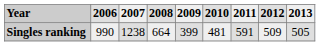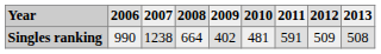 <table border="1" cellpadding="2" cellspacing="0" style="background:#f7f8ff; float:left; font-size:90%; border:gray solid 1px; border-collapse:collapse;">
 <tr style="background:#ccc;">
 <td><strong>Year</strong></td>
 <td style="text-align:center; background:#dfdfdf;"><strong>2006</strong></td>
 <td style="text-align:center; background:#efefef;"><strong>2007</strong></td>
 <td style="text-align:center; background:#dfdfdf;"><strong>2008</strong></td>
 <td style="text-align:center; background:#efefef;"><strong>2009</strong></td>
 <td style="text-align:center; background:#dfdfdf;"><strong>2010</strong></td>
 <td style="text-align:center; background:#efefef;"><strong>2011</strong></td>
 <td style="text-align:center; background:#dfdfdf;"><strong>2012</strong></td>
 <td style="text-align:center; background:#efefef;"><strong>2013</strong></td>
 </tr>
 <tr style="background:#ccc;">
 <td><strong>Singles ranking</strong> </td>
 <td style="text-align:center; background:#efefef;">990</td>
 <td style="text-align:center; background:#dfdfdf;"> 1238</td>
 <td style="text-align:center; background:#efefef;"> 664</td>
-<td style="text-align:center; background:#dfdfdf;"> 399</td>
+<td style="text-align:center; background:#dfdfdf;"> 402</td>
 <td style="text-align:center; background:#efefef;"> 481</td>
 <td style="text-align:center; background:#dfdfdf;"> 591</td>
 <td style="text-align:center; background:#efefef;"> 509</td>
-<td style="text-align:center; background:#dfdfdf;"> 505</td>
+<td style="text-align:center; background:#dfdfdf;"> 508</td>
 </tr>
 </table>
